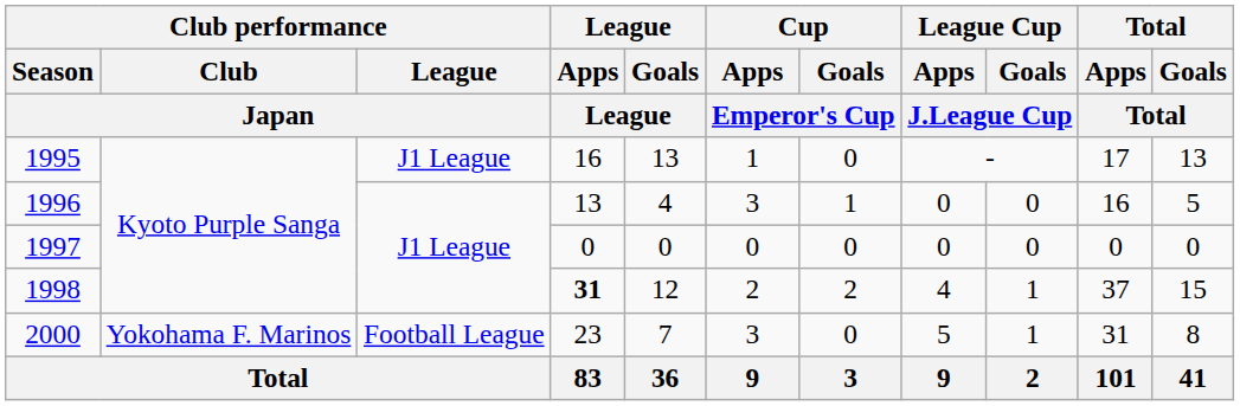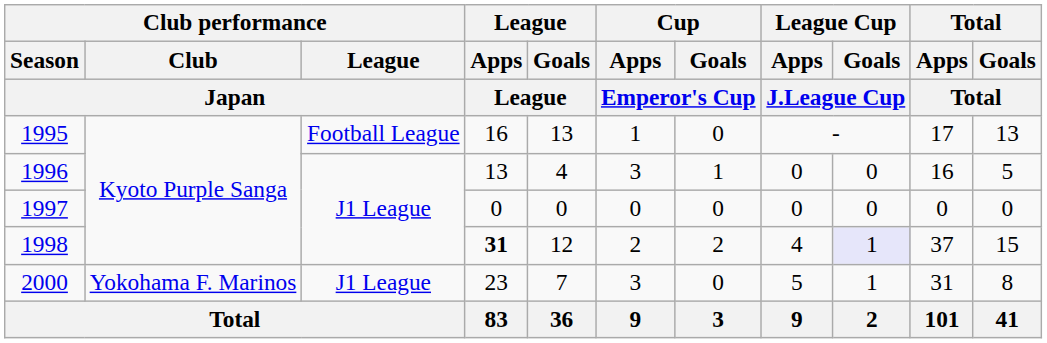 <table class="wikitable" style="text-align:center;">
 <tr>
 <th colspan=3>Club performance</th>
 <th colspan=2>League</th>
 <th colspan=2>Cup</th>
 <th colspan=2>League Cup</th>
 <th colspan=2>Total</th>
 </tr>
 <tr>
 <th>Season</th>
 <th>Club</th>
 <th>League</th>
 <th>Apps</th>
 <th>Goals</th>
 <th>Apps</th>
 <th>Goals</th>
 <th>Apps</th>
 <th>Goals</th>
 <th>Apps</th>
 <th>Goals</th>
 </tr>
 <tr>
 <th colspan=3>Japan</th>
 <th colspan=2>League</th>
 <th colspan=2><a href='#'>Emperor's Cup</a></th>
 <th colspan=2><a href='#'>J.League Cup</a></th>
 <th colspan=2>Total</th>
 </tr>
 <tr>
 <td><a href='#'>1995</a></td>
 <td rowspan="4"><a href='#'>Kyoto Purple Sanga</a></td>
-<td><a href='#'>J1 League</a></td>
+<td><a href='#'>Football League</a></td>
 <td>16</td>
 <td>13</td>
 <td>1</td>
 <td>0</td>
 <td colspan="2">-</td>
 <td>17</td>
 <td>13</td>
 </tr>
 <tr>
 <td><a href='#'>1996</a></td>
 <td rowspan="3"><a href='#'>J1 League</a></td>
 <td>13</td>
 <td>4</td>
 <td>3</td>
 <td>1</td>
 <td>0</td>
 <td>0</td>
 <td>16</td>
 <td>5</td>
 </tr>
 <tr>
 <td><a href='#'>1997</a></td>
 <td>0</td>
 <td>0</td>
 <td>0</td>
 <td>0</td>
 <td>0</td>
 <td>0</td>
 <td>0</td>
 <td>0</td>
 </tr>
 <tr>
 <td><a href='#'>1998</a></td>
 <td><strong>31</strong></td>
 <td>12</td>
 <td>2</td>
 <td>2</td>
 <td>4</td>
-<td>1</td>
+<td style="background: lavender;">1</td>
 <td>37</td>
 <td>15</td>
 </tr>
 <tr>
 <td><a href='#'>2000</a></td>
 <td><a href='#'>Yokohama F. Marinos</a></td>
-<td><a href='#'>Football League</a></td>
+<td><a href='#'>J1 League</a></td>
 <td>23</td>
 <td>7</td>
 <td>3</td>
 <td>0</td>
 <td>5</td>
 <td>1</td>
 <td>31</td>
 <td>8</td>
 </tr>
 <tr>
 <th colspan=3>Total</th>
 <th>83</th>
 <th>36</th>
 <th>9</th>
 <th>3</th>
 <th>9</th>
 <th>2</th>
 <th>101</th>
 <th>41</th>
 </tr>
 </table>
